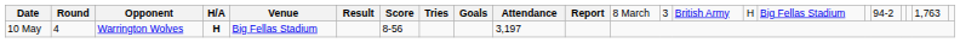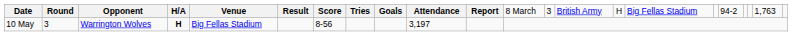 <table class="wikitable" style="font-size:85%;" width="100%">
 <tr>
 <th>Date</th>
 <th>Round</th>
 <th>Opponent</th>
 <th>H/A</th>
 <th>Venue</th>
 <th>Result</th>
 <th>Score</th>
 <th>Tries</th>
 <th>Goals</th>
 <th>Attendance</th>
 <th>Report</th>
 <td>8 March</td>
 <td>3</td>
 <td> <a href='#'>British Army</a></td>
 <td align=center>H</td>
 <td><a href='#'>Big Fellas Stadium</a></td>
 <td></td>
 <td>94-2</td>
 <td></td>
 <td></td>
 <td>1,763</td>
 <td align=center></td>
 </tr>
 <tr>
 <td>10 May</td>
-<td>4</td>
+<td>3</td>
 <td> <a href='#'>Warrington Wolves</a></td>
 <td align=center><strong>H</strong></td>
 <td><a href='#'>Big Fellas Stadium</a></td>
 <td></td>
 <td>8-56</td>
 <td></td>
 <td></td>
 <td>3,197</td>
 <td align=center></td>
 </tr>
 </table>
